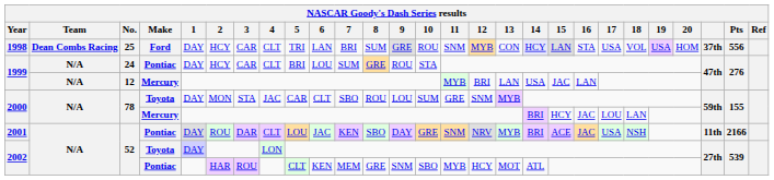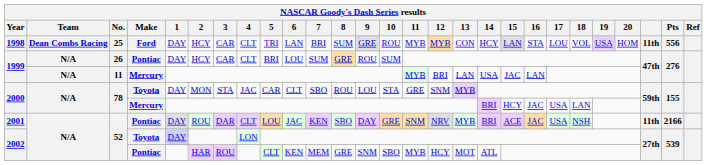 <table class="wikitable" style="text-align:center; font-size:75%">
 <tr>
 <th colspan=32><a href='#'>NASCAR Goody's Dash Series</a> results</th>
 </tr>
 <tr>
 <th>Year</th>
 <th>Team</th>
 <th>No.</th>
 <th>Make</th>
 <th>1</th>
 <th>2</th>
 <th>3</th>
 <th>4</th>
 <th>5</th>
 <th>6</th>
 <th>7</th>
 <th>8</th>
 <th>9</th>
 <th>10</th>
 <th>11</th>
 <th>12</th>
 <th>13</th>
 <th>14</th>
 <th>15</th>
 <th>16</th>
 <th>17</th>
 <th>18</th>
 <th>19</th>
 <th>20</th>
 <th></th>
 <th>Pts</th>
 <th>Ref</th>
 </tr>
 <tr>
 <th><a href='#'>1998</a></th>
 <th><a href='#'>Dean Combs Racing</a></th>
 <th>25</th>
 <th><a href='#'>Ford</a></th>
 <td><a href='#'>DAY</a></td>
 <td><a href='#'>HCY</a></td>
 <td><a href='#'>CAR</a></td>
 <td><a href='#'>CLT</a></td>
 <td><a href='#'>TRI</a></td>
 <td><a href='#'>LAN</a></td>
 <td><a href='#'>BRI</a></td>
 <td><a href='#'>SUM</a></td>
 <td style="background:#DFDFDF;"><a href='#'>GRE</a><br></td>
 <td><a href='#'>ROU</a></td>
-<td><a href='#'>SNM</a></td>
+<td><a href='#'>MYB</a></td>
 <td style="background:#FFDF9F;"><a href='#'>MYB</a><br></td>
 <td><a href='#'>CON</a></td>
-<td style="background: lavender;"><a href='#'>HCY</a></td>
+<td><a href='#'>HCY</a></td>
 <td style="background:#DFDFDF;"><a href='#'>LAN</a><br></td>
 <td><a href='#'>STA</a></td>
-<td><a href='#'>USA</a></td>
+<td><a href='#'>LOU</a></td>
 <td><a href='#'>VOL</a></td>
 <td style="background:#EFCFFF;"><a href='#'>USA</a><br></td>
 <td><a href='#'>HOM</a></td>
-<th>37th</th>
+<th>11th</th>
 <th>556</th>
 <th></th>
 </tr>
 <tr>
 <th rowspan=2><a href='#'>1999</a></th>
 <th>N/A</th>
-<th>24</th>
+<th>26</th>
 <th><a href='#'>Pontiac</a></th>
 <td><a href='#'>DAY</a></td>
 <td><a href='#'>HCY</a></td>
 <td><a href='#'>CAR</a></td>
 <td><a href='#'>CLT</a></td>
 <td><a href='#'>BRI</a></td>
 <td><a href='#'>LOU</a></td>
 <td><a href='#'>SUM</a></td>
 <td style="background:#FFDF9F;"><a href='#'>GRE</a><br></td>
 <td><a href='#'>ROU</a></td>
-<td><a href='#'>STA</a></td>
+<td><a href='#'>SUM</a></td>
 <td colspan=10></td>
 <th rowspan=2>47th</th>
 <th rowspan=2>276</th>
 <th rowspan=2></th>
 </tr>
 <tr>
 <th>N/A</th>
-<th>12</th>
+<th>11</th>
 <th><a href='#'>Mercury</a></th>
 <td colspan=10></td>
 <td style="background:#DFFFDF;"><a href='#'>MYB</a><br></td>
 <td><a href='#'>BRI</a></td>
 <td><a href='#'>LAN</a></td>
 <td><a href='#'>USA</a></td>
 <td><a href='#'>JAC</a></td>
 <td><a href='#'>LAN</a></td>
 <td colspan=4></td>
 </tr>
 <tr>
 <th rowspan=2><a href='#'>2000</a></th>
 <th rowspan=2>N/A</th>
 <th rowspan=2>78</th>
 <th><a href='#'>Toyota</a></th>
 <td><a href='#'>DAY</a></td>
 <td><a href='#'>MON</a></td>
 <td><a href='#'>STA</a></td>
 <td><a href='#'>JAC</a></td>
 <td><a href='#'>CAR</a></td>
 <td><a href='#'>CLT</a></td>
 <td><a href='#'>SBO</a></td>
 <td><a href='#'>ROU</a></td>
 <td><a href='#'>LOU</a></td>
-<td><a href='#'>SUM</a></td>
+<td><a href='#'>STA</a></td>
 <td><a href='#'>GRE</a></td>
 <td><a href='#'>SNM</a></td>
 <td style="background:#EFCFFF;"><a href='#'>MYB</a><br></td>
 <td colspan=7></td>
 <th rowspan=2>59th</th>
 <th rowspan=2>155</th>
 <th rowspan=2></th>
 </tr>
 <tr>
 <th><a href='#'>Mercury</a></th>
 <td colspan=13></td>
 <td style="background:#EFCFFF;"><a href='#'>BRI</a><br></td>
 <td><a href='#'>HCY</a></td>
 <td><a href='#'>JAC</a></td>
-<td><a href='#'>LOU</a></td>
+<td><a href='#'>USA</a></td>
 <td><a href='#'>LAN</a></td>
 <td colspan=2></td>
 </tr>
 <tr>
 <th><a href='#'>2001</a></th>
 <th rowspan=3>N/A</th>
 <th rowspan=3>52</th>
 <th><a href='#'>Pontiac</a></th>
 <td style="background:#DFDFDF;"><a href='#'>DAY</a><br></td>
 <td style="background:#DFFFDF;"><a href='#'>ROU</a><br></td>
 <td style="background:#EFCFFF;"><a href='#'>DAR</a><br></td>
 <td style="background:#EFCFFF;"><a href='#'>CLT</a><br></td>
 <td style="background:#FFDF9F;"><a href='#'>LOU</a><br></td>
 <td style="background:#DFFFDF;"><a href='#'>JAC</a><br></td>
 <td style="background:#EFCFFF;"><a href='#'>KEN</a><br></td>
 <td style="background:#DFFFDF;"><a href='#'>SBO</a><br></td>
 <td style="background:#EFCFFF;"><a href='#'>DAY</a><br></td>
 <td style="background:#FFDF9F;"><a href='#'>GRE</a><br></td>
 <td style="background:#FFDF9F;"><a href='#'>SNM</a><br></td>
 <td style="background:#DFDFDF;"><a href='#'>NRV</a><br></td>
 <td style="background:#DFFFDF;"><a href='#'>MYB</a><br></td>
 <td style="background:#EFCFFF;"><a href='#'>BRI</a><br></td>
 <td style="background:#EFCFFF;"><a href='#'>ACE</a><br></td>
 <td style="background:#FFDF9F;"><a href='#'>JAC</a><br></td>
 <td style="background:#DFFFDF;"><a href='#'>USA</a><br></td>
 <td style="background:#DFFFDF;"><a href='#'>NSH</a><br></td>
 <td colspan=2></td>
 <th>11th</th>
 <th>2166</th>
 <th></th>
 </tr>
 <tr>
 <th rowspan=2><a href='#'>2002</a></th>
 <th><a href='#'>Toyota</a></th>
 <td style="background:#CFCFFF;"><a href='#'>DAY</a><br></td>
 <td colspan=2></td>
 <td style="background:#DFFFDF;"><a href='#'>LON</a><br></td>
 <td colspan=16></td>
 <th rowspan=2>27th</th>
 <th rowspan=2>539</th>
 <th rowspan=2></th>
 </tr>
 <tr>
 <th><a href='#'>Pontiac</a></th>
 <td></td>
 <td style="background:#EFCFFF;"><a href='#'>HAR</a><br></td>
 <td style="background:#EFCFFF;"><a href='#'>ROU</a><br></td>
 <td></td>
 <td style="background:#DFFFDF;"><a href='#'>CLT</a><br></td>
 <td><a href='#'>KEN</a></td>
 <td><a href='#'>MEM</a></td>
 <td><a href='#'>GRE</a></td>
 <td><a href='#'>SNM</a></td>
 <td><a href='#'>SBO</a></td>
 <td><a href='#'>MYB</a></td>
 <td><a href='#'>HCY</a></td>
 <td><a href='#'>MOT</a></td>
 <td><a href='#'>ATL</a></td>
 <td colspan=6></td>
 </tr>
 </table>
